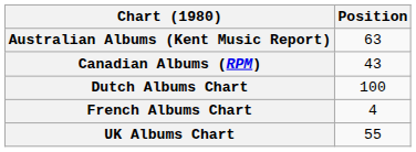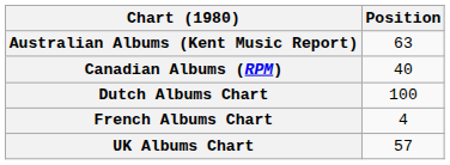 <table class="wikitable sortable plainrowheaders" style="text-align:center;">
 <tr>
 <th scope="col">Chart (1980)</th>
 <th scope="col">Position</th>
 </tr>
 <tr>
 <th scope="row">Australian Albums (Kent Music Report)</th>
 <td>63</td>
 </tr>
 <tr>
 <th scope="row">Canadian Albums (<em><a href='#'>RPM</a></em>)</th>
-<td>43</td>
+<td>40</td>
 </tr>
 <tr>
 <th scope="row">Dutch Albums Chart</th>
 <td>100</td>
 </tr>
 <tr>
 <th scope="row">French Albums Chart</th>
 <td>4</td>
 </tr>
 <tr>
 <th scope="row">UK Albums Chart</th>
-<td>55</td>
+<td>57</td>
 </tr>
 </table>
